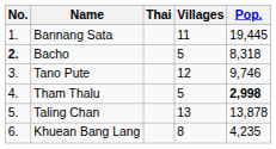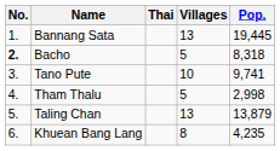 <table class="wikitable sortable">
 <tr>
 <th>No.</th>
 <th>Name</th>
 <th>Thai</th>
 <th>Villages</th>
 <th><a href='#'>Pop.</a></th>
 </tr>
 <tr>
 <td>1.</td>
 <td>Bannang Sata</td>
 <td></td>
-<td>11</td>
+<td>13</td>
 <td>19,445</td>
 </tr>
 <tr>
 <td><strong>2.</strong></td>
 <td>Bacho</td>
 <td></td>
 <td>5</td>
 <td>8,318</td>
 </tr>
 <tr>
 <td>3.</td>
 <td>Tano Pute</td>
 <td></td>
-<td>12</td>
-<td>9,746</td>
+<td>10</td>
+<td>9,741</td>
 </tr>
 <tr>
 <td>4.</td>
 <td>Tham Thalu</td>
 <td></td>
 <td>5</td>
-<td><strong>2,998</strong></td>
+<td>2,998</td>
 </tr>
 <tr>
 <td>5.</td>
 <td>Taling Chan</td>
 <td></td>
 <td>13</td>
-<td>13,878</td>
+<td>13,879</td>
 </tr>
 <tr>
 <td>6.</td>
 <td>Khuean Bang Lang</td>
 <td></td>
 <td>8</td>
 <td>4,235</td>
 </tr>
 </table>
